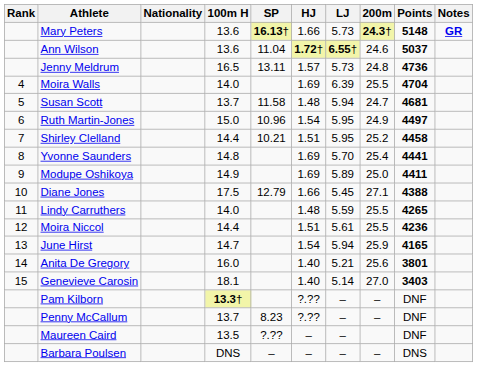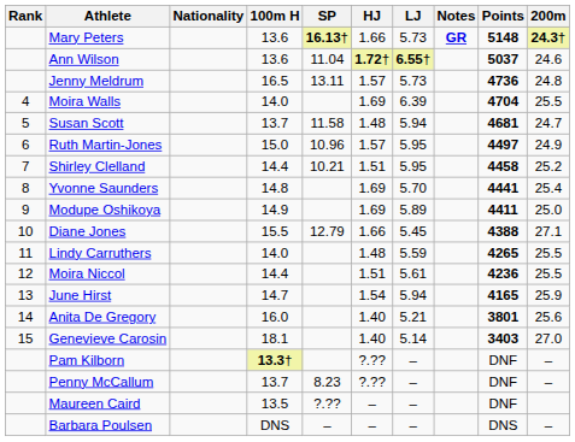 <table class="wikitable sortable" style=" text-align:center; font-size:92%;">
 <tr>
 <th scope=col>Rank</th>
 <th scope=col>Athlete</th>
 <th scope=col>Nationality</th>
 <th scope=col>100m H</th>
 <th scope=col>SP</th>
 <th scope=col>HJ</th>
 <th scope=col>LJ</th>
+<th scope=col>Notes</th>
+<th scope=col>Points</th>
 <th scope=col>200m</th>
-<th scope=col>Points</th>
-<th scope=col>Notes</th>
 </tr>
 <tr>
 <td></td>
 <td style="text-align:left;"><a href='#'>Mary Peters</a></td>
 <td style="text-align:left;"></td>
 <td>13.6</td>
 <td style="background-color: #f2f5a9;"><strong>16.13</strong>†</td>
 <td>1.66</td>
 <td>5.73</td>
+<td><strong><a href='#'>GR</a></strong></td>
+<td><strong>5148</strong></td>
 <td style="background-color: #f2f5a9;"><strong>24.3</strong>†</td>
-<td><strong>5148</strong></td>
-<td><strong><a href='#'>GR</a></strong></td>
 </tr>
 <tr>
 <td></td>
 <td style="text-align:left;"><a href='#'>Ann Wilson</a></td>
 <td style="text-align:left;"></td>
 <td>13.6</td>
 <td>11.04</td>
 <td style="background-color: #f2f5a9;"><strong>1.72</strong>†</td>
 <td style="background-color: #f2f5a9;"><strong>6.55</strong>†</td>
+<td></td>
+<td><strong>5037</strong></td>
 <td>24.6</td>
-<td><strong>5037</strong></td>
-<td></td>
 </tr>
 <tr>
 <td></td>
 <td style="text-align:left;"><a href='#'>Jenny Meldrum</a></td>
 <td style="text-align:left;"></td>
 <td>16.5</td>
 <td>13.11</td>
 <td>1.57</td>
 <td>5.73</td>
+<td></td>
+<td><strong>4736</strong></td>
 <td>24.8</td>
-<td><strong>4736</strong></td>
-<td></td>
 </tr>
 <tr>
 <td>4</td>
 <td style="text-align:left;"><a href='#'>Moira Walls</a></td>
 <td style="text-align:left;"></td>
 <td>14.0</td>
 <td></td>
 <td>1.69</td>
 <td>6.39</td>
+<td></td>
+<td><strong>4704</strong></td>
 <td>25.5</td>
-<td><strong>4704</strong></td>
-<td></td>
 </tr>
 <tr>
 <td>5</td>
 <td style="text-align:left;"><a href='#'>Susan Scott</a></td>
 <td style="text-align:left;"></td>
 <td>13.7</td>
 <td>11.58</td>
 <td>1.48</td>
 <td>5.94</td>
+<td></td>
+<td><strong>4681</strong></td>
 <td>24.7</td>
-<td><strong>4681</strong></td>
-<td></td>
 </tr>
 <tr>
 <td>6</td>
 <td style="text-align:left;"><a href='#'>Ruth Martin-Jones</a></td>
 <td style="text-align:left;"></td>
 <td>15.0</td>
 <td>10.96</td>
-<td>1.54</td>
+<td>1.57</td>
 <td>5.95</td>
+<td></td>
+<td><strong>4497</strong></td>
 <td>24.9</td>
-<td><strong>4497</strong></td>
-<td></td>
 </tr>
 <tr>
 <td>7</td>
 <td style="text-align:left;"><a href='#'>Shirley Clelland</a></td>
 <td style="text-align:left;"></td>
 <td>14.4</td>
 <td>10.21</td>
 <td>1.51</td>
 <td>5.95</td>
+<td></td>
+<td><strong>4458</strong></td>
 <td>25.2</td>
-<td><strong>4458</strong></td>
-<td></td>
 </tr>
 <tr>
 <td>8</td>
 <td style="text-align:left;"><a href='#'>Yvonne Saunders</a></td>
 <td style="text-align:left;"></td>
 <td>14.8</td>
 <td></td>
 <td>1.69</td>
 <td>5.70</td>
+<td></td>
+<td><strong>4441</strong></td>
 <td>25.4</td>
-<td><strong>4441</strong></td>
-<td></td>
 </tr>
 <tr>
 <td>9</td>
 <td style="text-align:left;"><a href='#'>Modupe Oshikoya</a></td>
 <td style="text-align:left;"></td>
 <td>14.9</td>
 <td></td>
 <td>1.69</td>
 <td>5.89</td>
+<td></td>
+<td><strong>4411</strong></td>
 <td>25.0</td>
-<td><strong>4411</strong></td>
-<td></td>
 </tr>
 <tr>
 <td>10</td>
 <td style="text-align:left;"><a href='#'>Diane Jones</a></td>
 <td style="text-align:left;"></td>
-<td>17.5</td>
+<td>15.5</td>
 <td>12.79</td>
 <td>1.66</td>
 <td>5.45</td>
+<td></td>
+<td><strong>4388</strong></td>
 <td>27.1</td>
-<td><strong>4388</strong></td>
-<td></td>
 </tr>
 <tr>
 <td>11</td>
 <td style="text-align:left;"><a href='#'>Lindy Carruthers</a></td>
 <td style="text-align:left;"></td>
 <td>14.0</td>
 <td></td>
 <td>1.48</td>
 <td>5.59</td>
+<td></td>
+<td><strong>4265</strong></td>
 <td>25.5</td>
-<td><strong>4265</strong></td>
-<td></td>
 </tr>
 <tr>
 <td>12</td>
 <td style="text-align:left;"><a href='#'>Moira Niccol</a></td>
 <td style="text-align:left;"></td>
 <td>14.4</td>
 <td></td>
 <td>1.51</td>
 <td>5.61</td>
+<td></td>
+<td><strong>4236</strong></td>
 <td>25.5</td>
-<td><strong>4236</strong></td>
-<td></td>
 </tr>
 <tr>
 <td>13</td>
 <td style="text-align:left;"><a href='#'>June Hirst</a></td>
 <td style="text-align:left;"></td>
 <td>14.7</td>
 <td></td>
 <td>1.54</td>
 <td>5.94</td>
+<td></td>
+<td><strong>4165</strong></td>
 <td>25.9</td>
-<td><strong>4165</strong></td>
-<td></td>
 </tr>
 <tr>
 <td>14</td>
 <td style="text-align:left;"><a href='#'>Anita De Gregory</a></td>
 <td style="text-align:left;"></td>
 <td>16.0</td>
 <td></td>
 <td>1.40</td>
 <td>5.21</td>
+<td></td>
+<td><strong>3801</strong></td>
 <td>25.6</td>
-<td><strong>3801</strong></td>
-<td></td>
 </tr>
 <tr>
 <td>15</td>
 <td style="text-align:left;"><a href='#'>Genevieve Carosin</a></td>
 <td style="text-align:left;"></td>
 <td>18.1</td>
 <td></td>
 <td>1.40</td>
 <td>5.14</td>
+<td></td>
+<td><strong>3403</strong></td>
 <td>27.0</td>
-<td><strong>3403</strong></td>
-<td></td>
 </tr>
 <tr>
 <td data-sort-value="16"></td>
 <td style="text-align:left;"><a href='#'>Pam Kilborn</a></td>
 <td style="text-align:left;"></td>
 <td style="background-color: #f2f5a9;"><strong>13.3</strong>†</td>
 <td></td>
 <td data-sort-value="0.01">?.??</td>
 <td data-sort-value="0.00">–</td>
+<td></td>
+<td data-sort-value="3">DNF</td>
 <td data-sort-value="99.9">–</td>
-<td data-sort-value="3">DNF</td>
-<td></td>
 </tr>
 <tr>
 <td data-sort-value="17"></td>
 <td style="text-align:left;"><a href='#'>Penny McCallum</a></td>
 <td style="text-align:left;"></td>
 <td>13.7</td>
 <td>8.23</td>
 <td data-sort-value="0.01">?.??</td>
 <td data-sort-value="0.00">–</td>
+<td></td>
+<td data-sort-value="2">DNF</td>
 <td data-sort-value="99.9">–</td>
-<td data-sort-value="2">DNF</td>
-<td></td>
 </tr>
 <tr>
 <td></td>
 <td style="text-align:left;"><a href='#'>Maureen Caird</a></td>
 <td style="text-align:left;"></td>
 <td>13.5</td>
 <td data-sort-value="00.01">?.??</td>
 <td data-sort-value="0.00">–</td>
 <td data-sort-value="0.00">–</td>
 <td></td>
 <td data-sort-value="1">DNF</td>
 <td></td>
 </tr>
 <tr>
 <td data-sort-value="19"></td>
 <td style="text-align:left;"><a href='#'>Barbara Poulsen</a></td>
 <td style="text-align:left;"></td>
 <td data-sort-value="99.9">DNS</td>
 <td data-sort-value="00.00">–</td>
 <td data-sort-value="0.00">–</td>
 <td data-sort-value="0.00">–</td>
+<td></td>
+<td data-sort-value="0">DNS</td>
 <td data-sort-value="99.9">–</td>
-<td data-sort-value="0">DNS</td>
-<td></td>
 </tr>
 </table>
